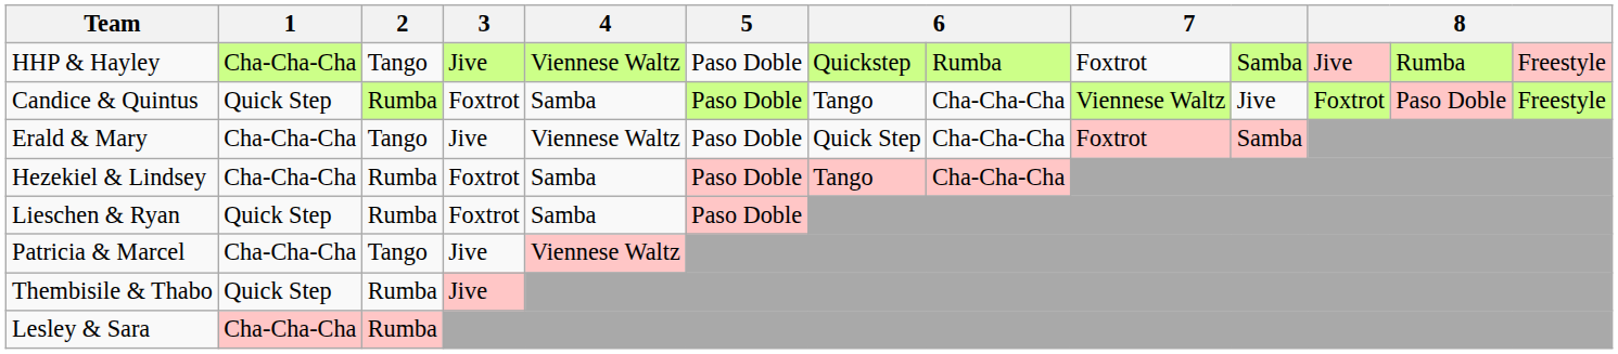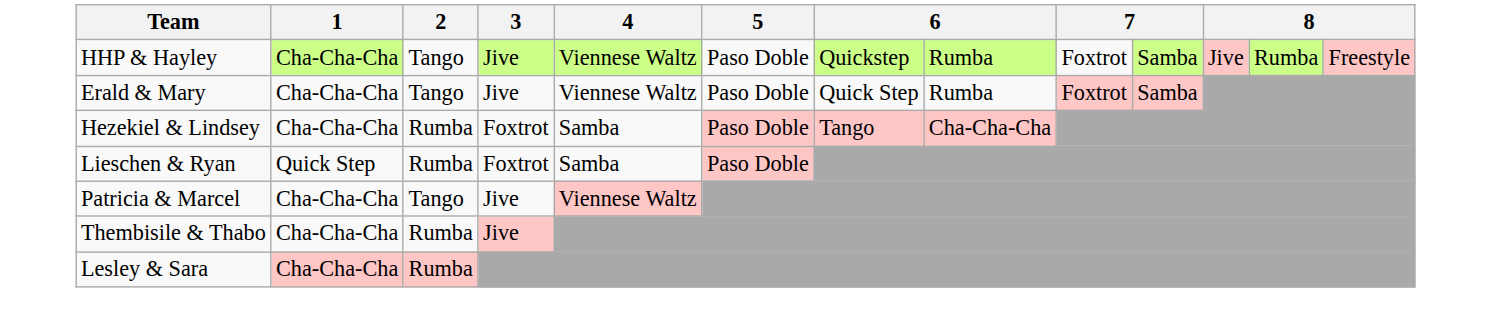 <table class="wikitable" style="margin:auto;">
 <tr>
 <th>Team</th>
 <th>1</th>
 <th>2</th>
 <th>3</th>
 <th>4</th>
 <th>5</th>
 <th colspan=2>6</th>
 <th colspan=2>7</th>
 <th colspan=3>8</th>
 </tr>
 <tr>
 <td>HHP & Hayley</td>
 <td style="background:#ccff88;">Cha-Cha-Cha</td>
 <td>Tango</td>
 <td style="background:#ccff88;">Jive</td>
 <td style="background:#ccff88;">Viennese Waltz</td>
 <td>Paso Doble</td>
 <td style="background:#ccff88;">Quickstep</td>
 <td style="background:#ccff88;">Rumba</td>
 <td>Foxtrot</td>
 <td style="background:#ccff88;">Samba</td>
 <td style="background:#ffc6c6;">Jive</td>
 <td style="background:#ccff88;">Rumba</td>
 <td style="background:#ffc6c6;">Freestyle</td>
 </tr>
 <tr>
-<td>Candice & Quintus</td>
-<td>Quick Step</td>
-<td style="background:#ccff88;">Rumba</td>
-<td>Foxtrot</td>
-<td>Samba</td>
-<td style="background:#ccff88;">Paso Doble</td>
-<td>Tango</td>
-<td>Cha-Cha-Cha</td>
-<td style="background:#ccff88;">Viennese Waltz</td>
-<td>Jive</td>
-<td style="background:#ccff88;">Foxtrot</td>
-<td style="background:#ffc6c6;">Paso Doble</td>
-<td style="background:#ccff88;">Freestyle</td>
-</tr>
-<tr>
 <td>Erald & Mary</td>
 <td>Cha-Cha-Cha</td>
 <td>Tango</td>
 <td>Jive</td>
 <td>Viennese Waltz</td>
 <td>Paso Doble</td>
 <td>Quick Step</td>
-<td>Cha-Cha-Cha</td>
+<td>Rumba</td>
 <td style="background:#ffc6c6;">Foxtrot</td>
 <td style="background:#ffc6c6;">Samba</td>
 <td style="background:darkgrey;" colspan="3"></td>
 </tr>
 <tr>
 <td>Hezekiel & Lindsey</td>
 <td>Cha-Cha-Cha</td>
 <td>Rumba</td>
 <td>Foxtrot</td>
 <td>Samba</td>
 <td style="background:#ffc6c6;">Paso Doble</td>
 <td style="background:#ffc6c6;">Tango</td>
 <td style="background:#ffc6c6;">Cha-Cha-Cha</td>
 <td style="background:darkgrey;" colspan="5"></td>
 </tr>
 <tr>
 <td>Lieschen & Ryan</td>
 <td>Quick Step</td>
 <td>Rumba</td>
 <td>Foxtrot</td>
 <td>Samba</td>
 <td style="background:#ffc6c6;">Paso Doble</td>
 <td style="background:darkgrey;" colspan="7"></td>
 </tr>
 <tr>
 <td>Patricia & Marcel</td>
 <td>Cha-Cha-Cha</td>
 <td>Tango</td>
 <td>Jive</td>
 <td style="background:#ffc6c6;">Viennese Waltz</td>
 <td style="background:darkgrey;" colspan="8"></td>
 </tr>
 <tr>
 <td>Thembisile & Thabo</td>
-<td>Quick Step</td>
+<td>Cha-Cha-Cha</td>
 <td>Rumba</td>
 <td style="background:#ffc6c6;">Jive</td>
 <td style="background:darkgrey;" colspan="9"></td>
 </tr>
 <tr>
 <td>Lesley & Sara</td>
 <td style="background:#ffc6c6;">Cha-Cha-Cha</td>
 <td style="background:#ffc6c6;">Rumba</td>
 <td style="background:darkgrey;" colspan="10"></td>
 </tr>
 </table>
